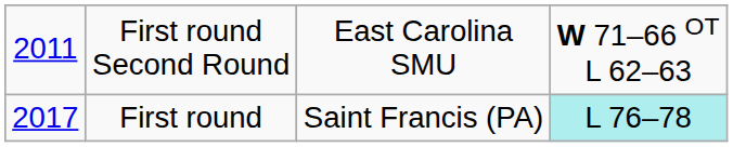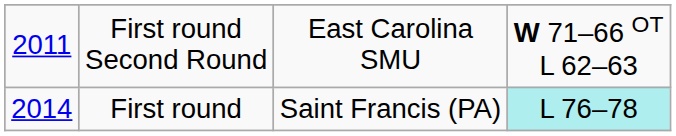 <table class="wikitable">
 <tr align="center">
 <td><a href='#'>2011</a></td>
 <td>First round<br>Second Round</td>
 <td>East Carolina<br>SMU</td>
 <td><strong>W</strong> 71–66 <sup>OT</sup><br>L 62–63</td>
 </tr>
 <tr align="center">
-<td><a href='#'>2017</a></td>
+<td><a href='#'>2014</a></td>
 <td>First round</td>
 <td>Saint Francis (PA)</td>
 <td style="background: paleturquoise;">L 76–78</td>
 </tr>
 </table>
